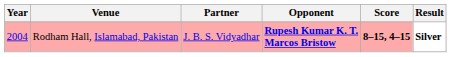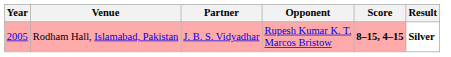 <table class="sortable wikitable" style="font-size: 90%;">
 <tr>
 <th>Year</th>
 <th>Venue</th>
 <th>Partner</th>
 <th>Opponent</th>
 <th>Score</th>
 <th>Result</th>
 </tr>
 <tr style="background:#FFAAAA">
-<td align="center"><a href='#'>2004</a></td>
+<td align="center"><a href='#'>2005</a></td>
 <td align="left">Rodham Hall, <a href='#'>Islamabad, Pakistan</a></td>
 <td align="left"> <a href='#'>J. B. S. Vidyadhar</a></td>
-<td align="left"><strong> <a href='#'>Rupesh Kumar K. T.</a> <br>  <a href='#'>Marcos Bristow</a></strong></td>
+<td align="left"> <a href='#'>Rupesh Kumar K. T.</a> <br>  <a href='#'>Marcos Bristow</a></td>
 <td align="left"><strong>8–15, 4–15</strong></td>
 <td style="text-align:left; background:white"> <strong>Silver</strong></td>
 </tr>
 </table>
